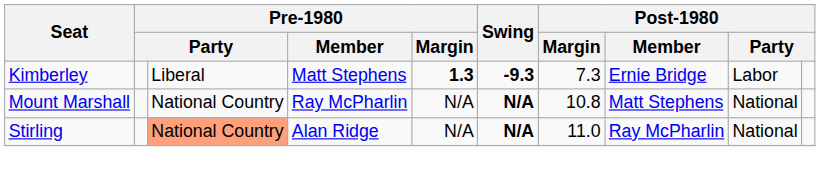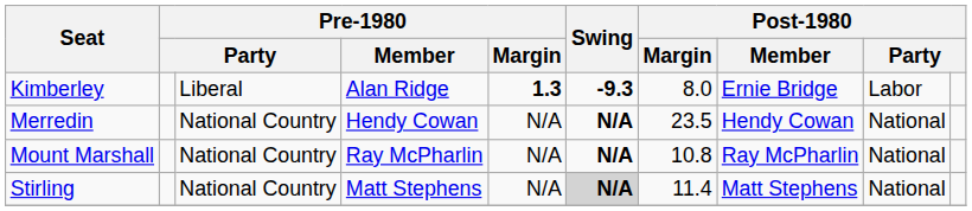 <table class="wikitable">
 <tr>
 <th rowspan="2">Seat</th>
 <th colspan="4">Pre-1980</th>
 <th rowspan="2">Swing</th>
 <th colspan="4">Post-1980</th>
 </tr>
 <tr>
 <th colspan="2">Party</th>
 <th>Member</th>
 <th>Margin</th>
 <th>Margin</th>
 <th>Member</th>
 <th colspan="2">Party</th>
 </tr>
 <tr>
 <td><a href='#'>Kimberley</a></td>
 <td> </td>
 <td>Liberal</td>
-<td><a href='#'>Matt Stephens</a></td>
+<td><a href='#'>Alan Ridge</a></td>
 <td style="text-align:right;"><strong>1.3</strong></td>
 <td style="text-align:right;"><strong>-9.3</strong></td>
-<td style="text-align:right;">7.3</td>
+<td style="text-align:right;">8.0</td>
 <td><a href='#'>Ernie Bridge</a></td>
 <td>Labor</td>
+<td> </td>
+</tr>
+<tr>
+<td><a href='#'>Merredin</a></td>
+<td> </td>
+<td>National Country</td>
+<td><a href='#'>Hendy Cowan</a></td>
+<td style="text-align:right;">N/A</td>
+<td style="text-align:right;"><strong>N/A</strong></td>
+<td style="text-align:right;">23.5</td>
+<td><a href='#'>Hendy Cowan</a></td>
+<td>National</td>
 <td> </td>
 </tr>
 <tr>
 <td><a href='#'>Mount Marshall</a></td>
 <td> </td>
 <td>National Country</td>
 <td><a href='#'>Ray McPharlin</a></td>
 <td style="text-align:right;">N/A</td>
 <td style="text-align:right;"><strong>N/A</strong></td>
 <td style="text-align:right;">10.8</td>
-<td><a href='#'>Matt Stephens</a></td>
+<td><a href='#'>Ray McPharlin</a></td>
 <td>National</td>
 <td> </td>
 </tr>
 <tr>
 <td><a href='#'>Stirling</a></td>
 <td> </td>
-<td style="background: lightsalmon;">National Country</td>
-<td><a href='#'>Alan Ridge</a></td>
+<td>National Country</td>
+<td><a href='#'>Matt Stephens</a></td>
 <td style="text-align:right;">N/A</td>
-<td style="text-align:right;"><strong>N/A</strong></td>
-<td style="text-align:right;">11.0</td>
-<td><a href='#'>Ray McPharlin</a></td>
+<td style="background: lightgrey; text-align:right;"><strong>N/A</strong></td>
+<td style="text-align:right;">11.4</td>
+<td><a href='#'>Matt Stephens</a></td>
 <td>National</td>
 <td> </td>
 </tr>
 <tr>
 </tr>
 </table>
